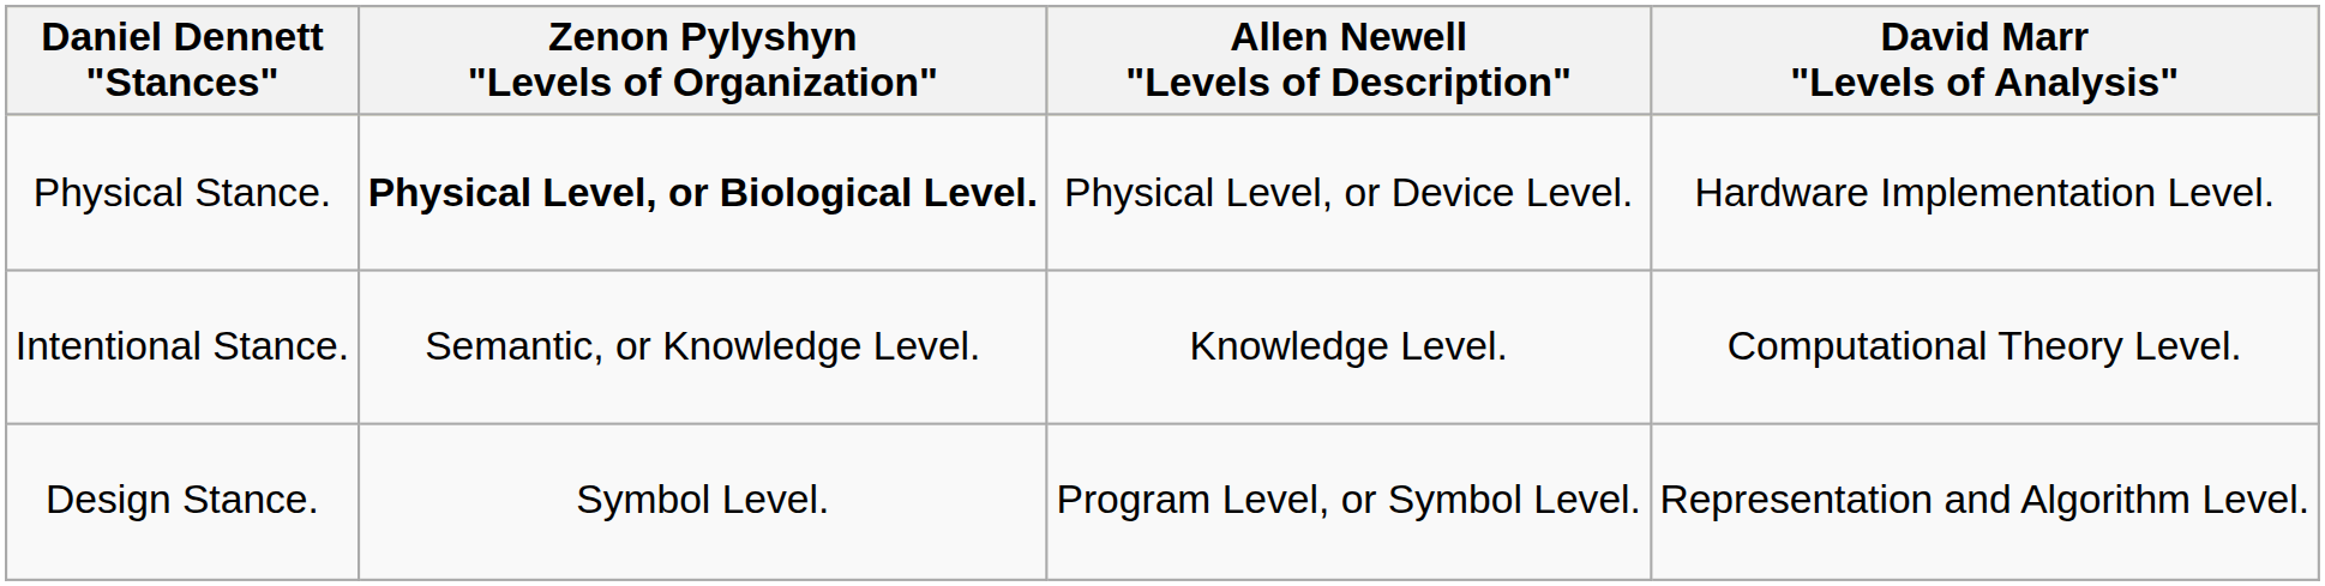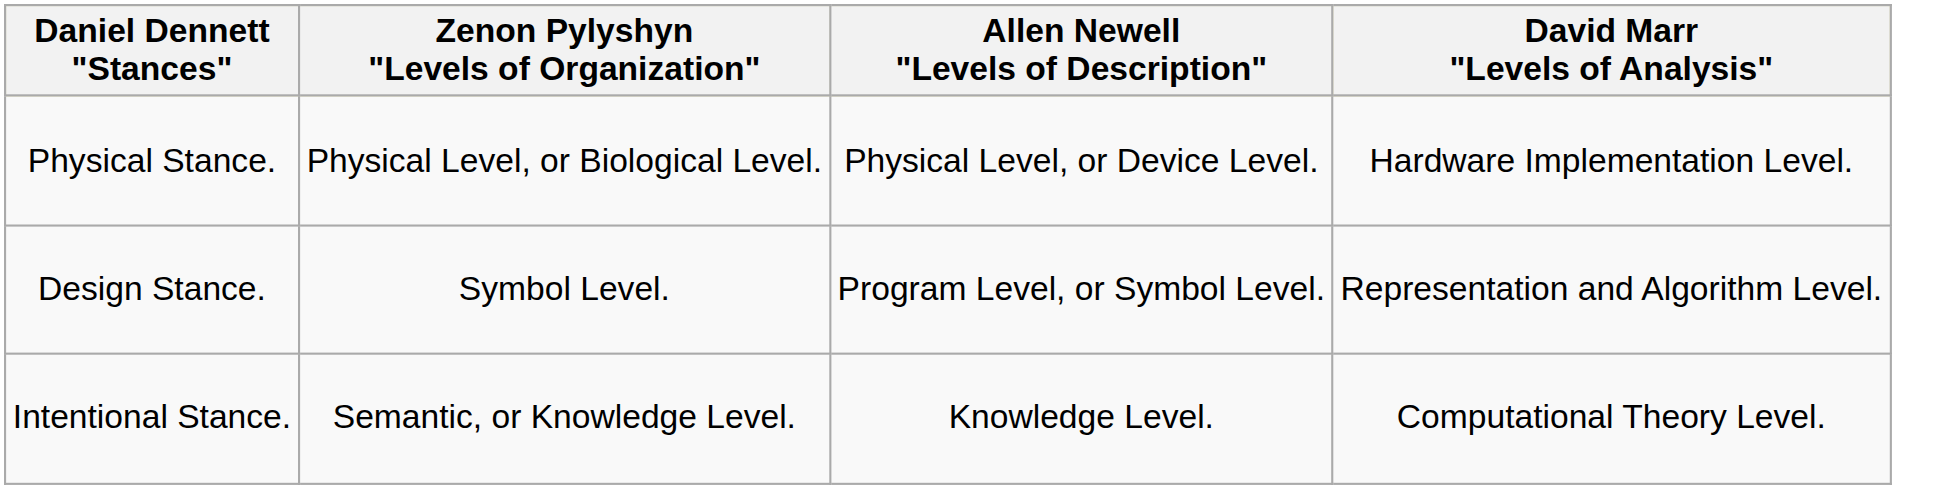 <table class="wikitable" style="text-align: center;">
 <tr style="background:#bdb76b;">
 <th>Daniel Dennett <br> "Stances"</th>
 <th>Zenon Pylyshyn <br> "Levels of Organization"</th>
 <th>Allen Newell <br> "Levels of Description"</th>
 <th>David Marr <br> "Levels of Analysis"</th>
 </tr>
 <tr>
 <td><br>Physical Stance.<br><br></td>
-<td><strong>Physical Level, or Biological Level.</strong></td>
+<td>Physical Level, or Biological Level.</td>
 <td>Physical Level, or Device Level.</td>
 <td>Hardware Implementation Level.</td>
+</tr>
+<tr>
+<td><br>Design Stance.<br><br></td>
+<td>Symbol Level.</td>
+<td>Program Level, or Symbol Level.</td>
+<td>Representation and Algorithm Level.</td>
 </tr>
 <tr>
 <td><br>Intentional Stance.<br><br></td>
 <td>Semantic, or Knowledge Level.</td>
 <td>Knowledge Level.</td>
 <td>Computational Theory Level.</td>
 </tr>
-<tr>
-<td><br>Design Stance.<br><br></td>
-<td>Symbol Level.</td>
-<td>Program Level, or Symbol Level.</td>
-<td>Representation and Algorithm Level.</td>
-</tr>
 </table>
